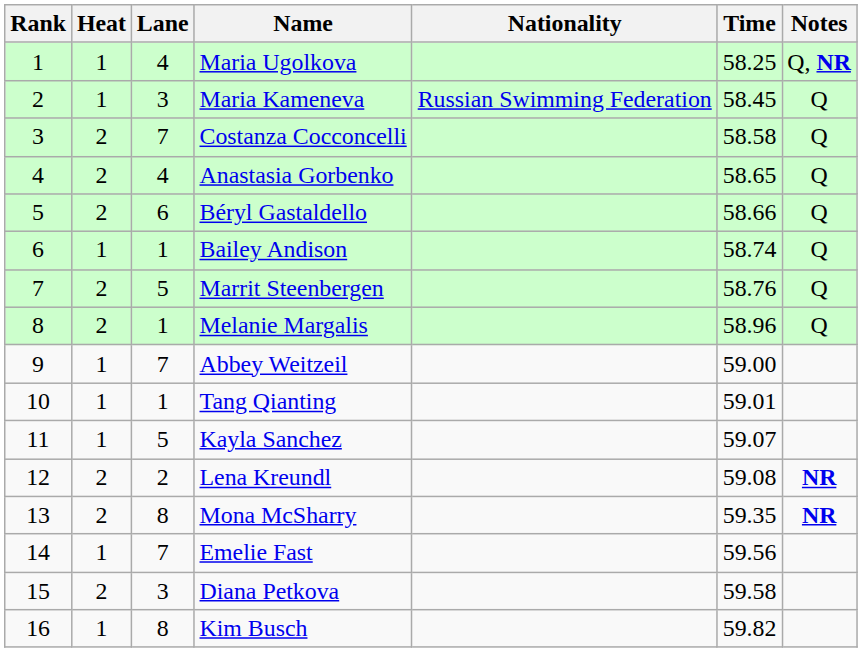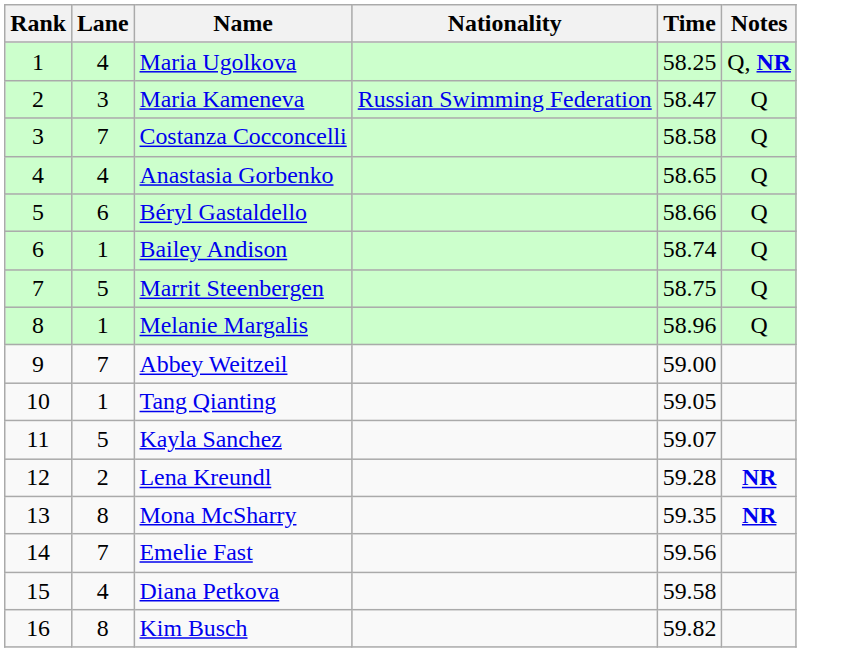 <table class="wikitable sortable" style="text-align:center">
 <tr>
 <th>Rank</th>
-<th>Heat</th>
 <th>Lane</th>
 <th>Name</th>
 <th>Nationality</th>
 <th>Time</th>
 <th>Notes</th>
 </tr>
 <tr bgcolor=ccffcc>
-<td>1</td>
 <td>1</td>
 <td>4</td>
 <td align=left><a href='#'>Maria Ugolkova</a></td>
 <td align=left></td>
 <td>58.25</td>
 <td>Q, <strong><a href='#'>NR</a></strong></td>
 </tr>
 <tr bgcolor=ccffcc>
 <td>2</td>
-<td>1</td>
 <td>3</td>
 <td align=left><a href='#'>Maria Kameneva</a></td>
 <td align=left><a href='#'>Russian Swimming Federation</a></td>
-<td>58.45</td>
+<td>58.47</td>
 <td>Q</td>
 </tr>
 <tr bgcolor=ccffcc>
 <td>3</td>
-<td>2</td>
 <td>7</td>
 <td align=left><a href='#'>Costanza Cocconcelli</a></td>
 <td align=left></td>
 <td>58.58</td>
 <td>Q</td>
 </tr>
 <tr bgcolor=ccffcc>
 <td>4</td>
-<td>2</td>
 <td>4</td>
 <td align=left><a href='#'>Anastasia Gorbenko</a></td>
 <td align=left></td>
 <td>58.65</td>
 <td>Q</td>
 </tr>
 <tr bgcolor=ccffcc>
 <td>5</td>
-<td>2</td>
 <td>6</td>
 <td align=left><a href='#'>Béryl Gastaldello</a></td>
 <td align=left></td>
 <td>58.66</td>
 <td>Q</td>
 </tr>
 <tr bgcolor=ccffcc>
 <td>6</td>
 <td>1</td>
-<td>1</td>
 <td align=left><a href='#'>Bailey Andison</a></td>
 <td align=left></td>
 <td>58.74</td>
 <td>Q</td>
 </tr>
 <tr bgcolor=ccffcc>
 <td>7</td>
-<td>2</td>
 <td>5</td>
 <td align=left><a href='#'>Marrit Steenbergen</a></td>
 <td align=left></td>
-<td>58.76</td>
+<td>58.75</td>
 <td>Q</td>
 </tr>
 <tr bgcolor=ccffcc>
 <td>8</td>
-<td>2</td>
 <td>1</td>
 <td align=left><a href='#'>Melanie Margalis</a></td>
 <td align=left></td>
 <td>58.96</td>
 <td>Q</td>
 </tr>
 <tr>
 <td>9</td>
-<td>1</td>
 <td>7</td>
 <td align=left><a href='#'>Abbey Weitzeil</a></td>
 <td align=left></td>
 <td>59.00</td>
 <td></td>
 </tr>
 <tr>
 <td>10</td>
 <td>1</td>
-<td>1</td>
 <td align=left><a href='#'>Tang Qianting</a></td>
 <td align=left></td>
-<td>59.01</td>
+<td>59.05</td>
 <td></td>
 </tr>
 <tr>
 <td>11</td>
-<td>1</td>
 <td>5</td>
 <td align=left><a href='#'>Kayla Sanchez</a></td>
 <td align=left></td>
 <td>59.07</td>
 <td></td>
 </tr>
 <tr>
 <td>12</td>
 <td>2</td>
-<td>2</td>
 <td align=left><a href='#'>Lena Kreundl</a></td>
 <td align=left></td>
-<td>59.08</td>
+<td>59.28</td>
 <td><strong><a href='#'>NR</a></strong></td>
 </tr>
 <tr>
 <td>13</td>
-<td>2</td>
 <td>8</td>
 <td align=left><a href='#'>Mona McSharry</a></td>
 <td align=left></td>
 <td>59.35</td>
 <td><strong><a href='#'>NR</a></strong></td>
 </tr>
 <tr>
 <td>14</td>
-<td>1</td>
 <td>7</td>
 <td align=left><a href='#'>Emelie Fast</a></td>
 <td align=left></td>
 <td>59.56</td>
 <td></td>
 </tr>
 <tr>
 <td>15</td>
-<td>2</td>
-<td>3</td>
+<td>4</td>
 <td align=left><a href='#'>Diana Petkova</a></td>
 <td align=left></td>
 <td>59.58</td>
 <td></td>
 </tr>
 <tr>
 <td>16</td>
-<td>1</td>
 <td>8</td>
 <td align=left><a href='#'>Kim Busch</a></td>
 <td align=left></td>
 <td>59.82</td>
 <td></td>
 </tr>
 </table>
